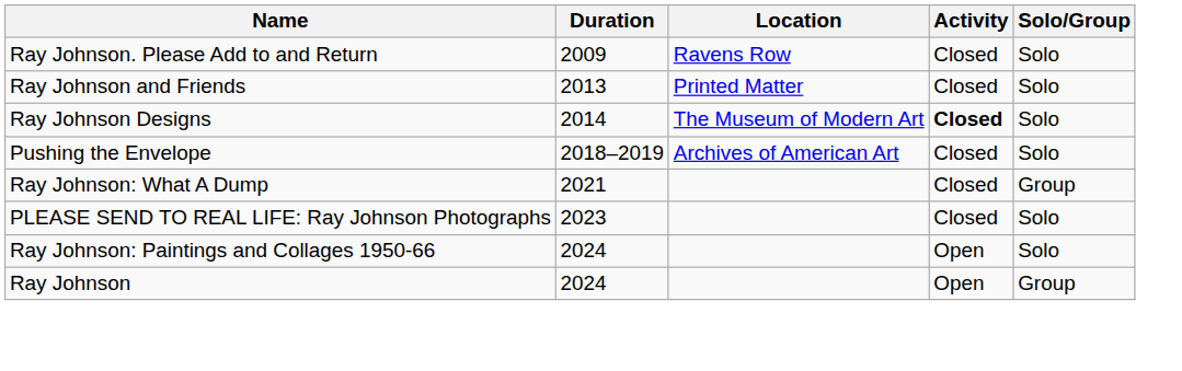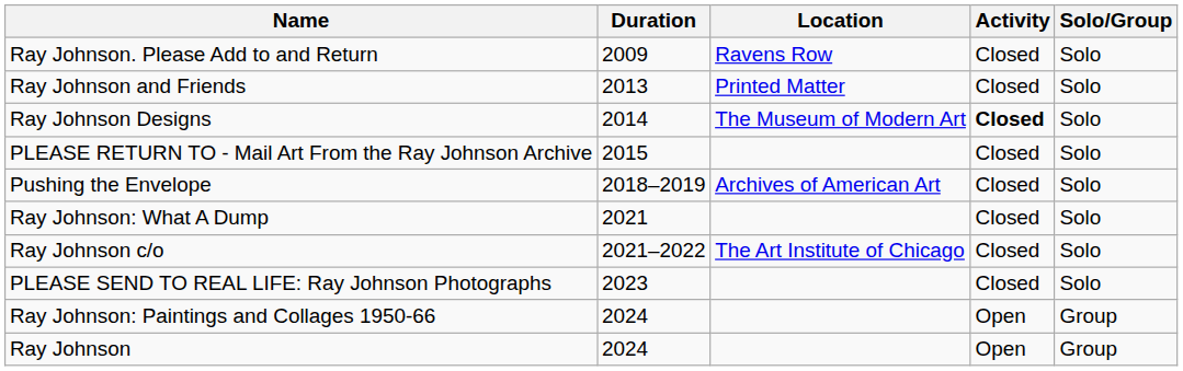 <table class="wikitable">
 <tr>
 <th>Name</th>
 <th>Duration</th>
 <th>Location</th>
 <th>Activity</th>
 <th>Solo/Group</th>
 </tr>
 <tr>
 <td>Ray Johnson. Please Add to and Return</td>
 <td>2009</td>
 <td><a href='#'>Ravens Row</a></td>
 <td>Closed</td>
 <td>Solo</td>
 </tr>
 <tr>
 <td>Ray Johnson and Friends</td>
 <td>2013</td>
 <td><a href='#'>Printed Matter</a></td>
 <td>Closed</td>
 <td>Solo</td>
 </tr>
 <tr>
 <td>Ray Johnson Designs</td>
 <td>2014</td>
 <td><a href='#'>The Museum of Modern Art</a></td>
 <td><strong>Closed</strong></td>
 <td>Solo</td>
 </tr>
 <tr>
+<td>PLEASE RETURN TO - Mail Art From the Ray Johnson Archive</td>
+<td>2015</td>
+<td></td>
+<td>Closed</td>
+<td>Solo</td>
+</tr>
+<tr>
 <td>Pushing the Envelope</td>
 <td>2018–2019</td>
 <td><a href='#'>Archives of American Art</a></td>
 <td>Closed</td>
 <td>Solo</td>
 </tr>
 <tr>
 <td>Ray Johnson: What A Dump</td>
 <td>2021</td>
 <td></td>
 <td>Closed</td>
-<td>Group</td>
+<td>Solo</td>
+</tr>
+<tr>
+<td>Ray Johnson c/o</td>
+<td>2021–2022</td>
+<td><a href='#'>The Art Institute of Chicago</a></td>
+<td>Closed</td>
+<td>Solo</td>
 </tr>
 <tr>
 <td>PLEASE SEND TO REAL LIFE: Ray Johnson Photographs</td>
 <td>2023</td>
 <td></td>
 <td>Closed</td>
 <td>Solo</td>
 </tr>
 <tr>
 <td>Ray Johnson: Paintings and Collages 1950-66</td>
 <td>2024</td>
 <td></td>
 <td>Open</td>
-<td>Solo</td>
+<td>Group</td>
 </tr>
 <tr>
 <td>Ray Johnson</td>
 <td>2024</td>
 <td></td>
 <td>Open</td>
 <td>Group</td>
 </tr>
 </table>
